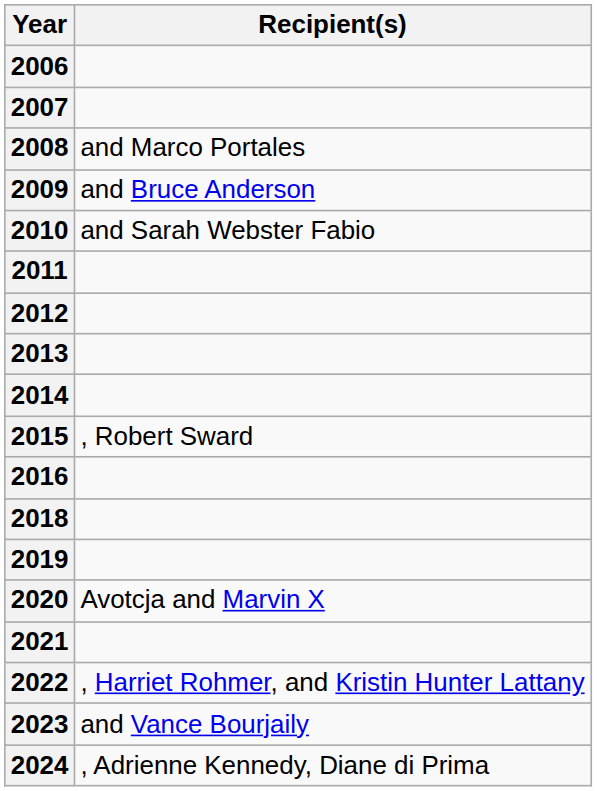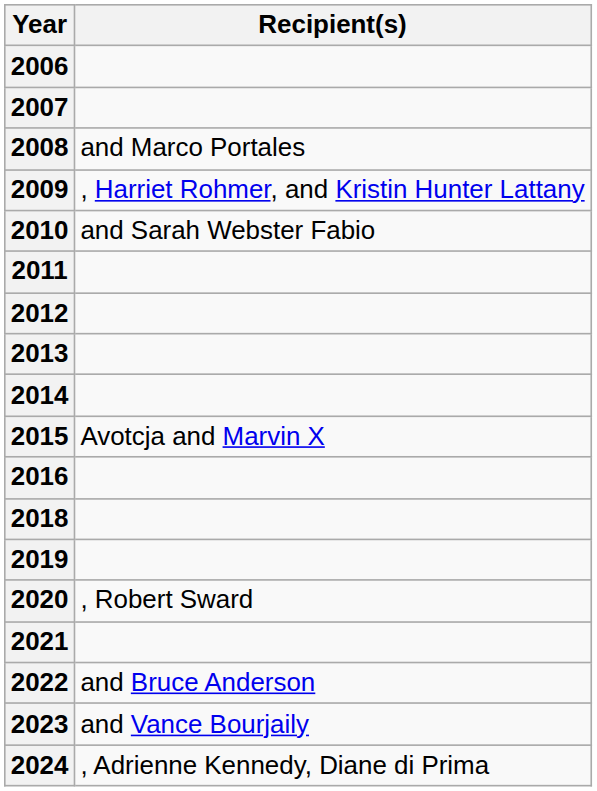 <table class="wikitable">
 <tr>
 <th>Year</th>
 <th>Recipient(s)</th>
 </tr>
 <tr>
 <th>2006</th>
 <td></td>
 </tr>
 <tr>
 <th>2007</th>
 <td></td>
 </tr>
 <tr>
 <th>2008</th>
 <td> and Marco Portales</td>
 </tr>
 <tr>
 <th>2009</th>
-<td> and <a href='#'>Bruce Anderson</a></td>
+<td>, <a href='#'>Harriet Rohmer</a>, and <a href='#'>Kristin Hunter Lattany</a></td>
 </tr>
 <tr>
 <th>2010</th>
 <td> and Sarah Webster Fabio</td>
 </tr>
 <tr>
 <th>2011</th>
 <td></td>
 </tr>
 <tr>
 <th>2012</th>
 <td></td>
 </tr>
 <tr>
 <th>2013</th>
 <td></td>
 </tr>
 <tr>
 <th>2014</th>
 <td></td>
 </tr>
 <tr>
 <th>2015</th>
-<td>, Robert Sward</td>
+<td>Avotcja and <a href='#'>Marvin X</a></td>
 </tr>
 <tr>
 <th>2016</th>
 <td></td>
 </tr>
 <tr>
 <th>2018</th>
 <td></td>
 </tr>
 <tr>
 <th>2019</th>
 <td></td>
 </tr>
 <tr>
 <th>2020</th>
-<td>Avotcja and <a href='#'>Marvin X</a></td>
+<td>, Robert Sward</td>
 </tr>
 <tr>
 <th>2021</th>
 <td></td>
 </tr>
 <tr>
 <th>2022</th>
-<td>, <a href='#'>Harriet Rohmer</a>, and <a href='#'>Kristin Hunter Lattany</a></td>
+<td> and <a href='#'>Bruce Anderson</a></td>
 </tr>
 <tr>
 <th>2023</th>
 <td> and <a href='#'>Vance Bourjaily</a></td>
 </tr>
 <tr>
 <th>2024</th>
 <td>, Adrienne Kennedy, Diane di Prima</td>
 </tr>
 </table>
